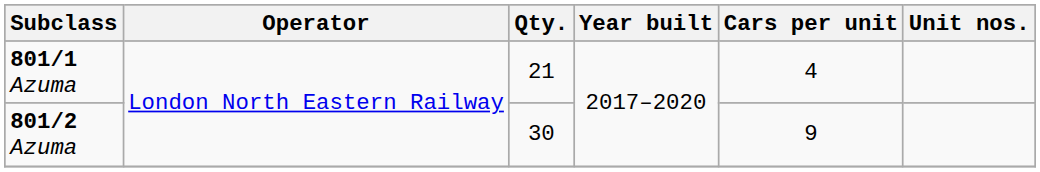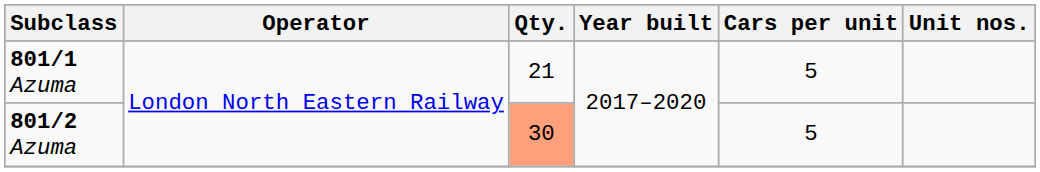 <table class="wikitable">
 <tr>
 <th>Subclass</th>
 <th>Operator</th>
 <th>Qty.</th>
 <th>Year built</th>
 <th>Cars per unit</th>
 <th>Unit nos.</th>
 </tr>
 <tr>
 <td><strong>801/1</strong><br><em>Azuma</em></td>
 <td rowspan="2" align="center"><a href='#'>London North Eastern Railway</a></td>
 <td align="center">21</td>
 <td align="center" rowspan="2">2017–2020</td>
-<td align="center">4</td>
+<td align="center">5</td>
 <td align="center"></td>
 </tr>
 <tr>
 <td><strong>801/2</strong><br> <em>Azuma</em></td>
-<td align="center">30</td>
-<td align="center">9</td>
+<td align="center" style="background: lightsalmon;">30</td>
+<td align="center">5</td>
 <td align="center"></td>
 </tr>
 <tr>
 </tr>
 </table>
